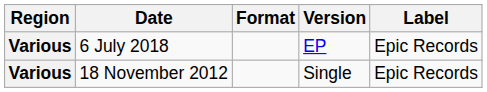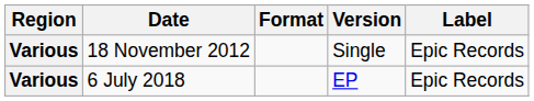 <table class="wikitable plainrowheaders">
 <tr>
 <th>Region</th>
 <th>Date</th>
 <th>Format</th>
 <th>Version</th>
 <th>Label</th>
 </tr>
 <tr>
 <th scope="row">Various</th>
+<td>18 November 2012</td>
+<td></td>
+<td>Single</td>
+<td>Epic Records</td>
+</tr>
+<tr>
+<th scope="row">Various</th>
 <td>6 July 2018</td>
 <td></td>
 <td><a href='#'>EP</a></td>
 <td>Epic Records</td>
 </tr>
-<tr>
-<th scope="row">Various</th>
-<td>18 November 2012</td>
-<td></td>
-<td>Single</td>
-<td>Epic Records</td>
-</tr>
 </table>
